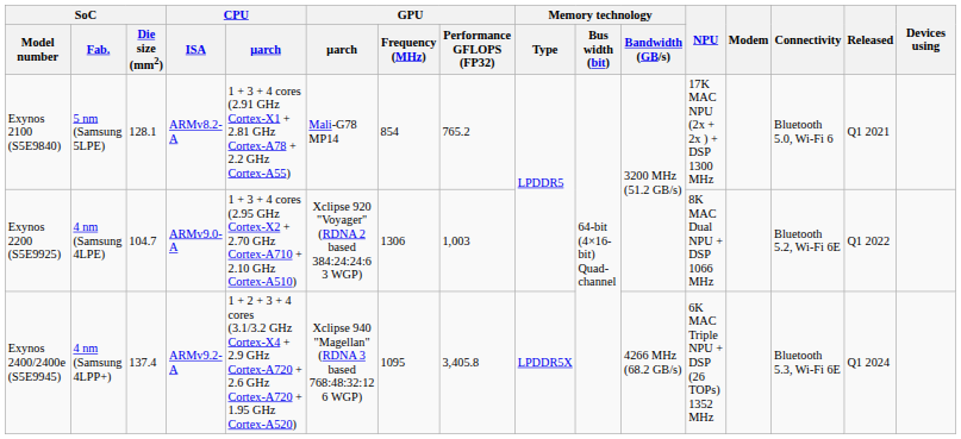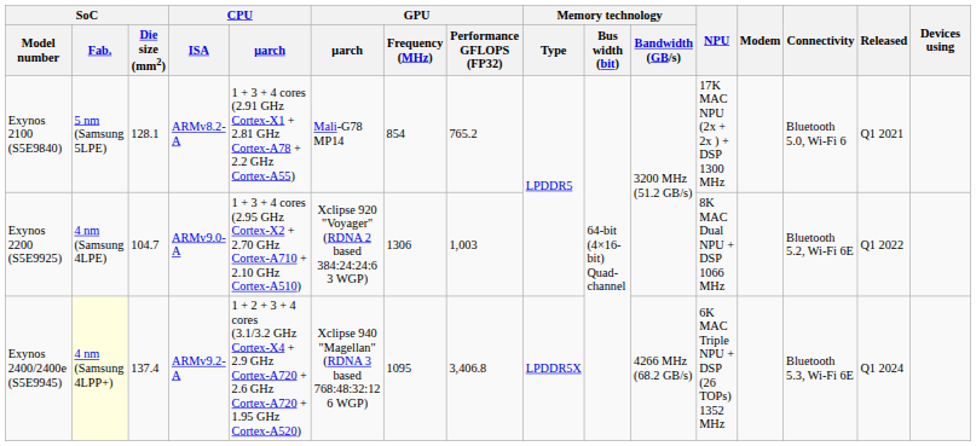 <table class="wikitable">
 <tr>
 <th colspan="3">SoC</th>
 <th colspan="2"><a href='#'>CPU</a></th>
 <th colspan="3">GPU</th>
 <th colspan="3">Memory technology</th>
 <th rowspan="2"><a href='#'>NPU</a></th>
 <th rowspan="2">Modem</th>
 <th rowspan="2">Connectivity</th>
 <th rowspan="2">Released</th>
 <th rowspan="2" style="min-width:70px">Devices using</th>
 </tr>
 <tr>
 <th>Model number</th>
 <th><a href='#'>Fab.</a></th>
 <th><a href='#'>Die</a> size (mm<sup>2</sup>)</th>
 <th><a href='#'>ISA</a></th>
 <th><a href='#'>μarch</a></th>
 <th>μarch</th>
 <th>Frequency (<a href='#'>MHz</a>)</th>
 <th>Performance GFLOPS (FP32)</th>
 <th>Type</th>
 <th>Bus width (<a href='#'>bit</a>)</th>
 <th><a href='#'>Bandwidth</a> (<a href='#'>GB</a>/s)</th>
 </tr>
 <tr>
 <td>Exynos 2100 (S5E9840)</td>
 <td><a href='#'>5 nm</a> (Samsung 5LPE)</td>
 <td>128.1</td>
 <td><a href='#'>ARMv8.2-A</a></td>
 <td>1 + 3 + 4 cores (2.91 GHz <a href='#'>Cortex-X1</a> + 2.81 GHz <a href='#'>Cortex-A78</a> + 2.2 GHz <a href='#'>Cortex-A55</a>)</td>
 <td><a href='#'>Mali</a>-G78 MP14</td>
 <td>854</td>
 <td>765.2</td>
 <td rowspan="2"><a href='#'>LPDDR5</a></td>
 <td rowspan="3">64-bit (4×16-bit) Quad-channel</td>
 <td rowspan="2">3200 MHz (51.2 GB/s)</td>
 <td>17K MAC NPU (2x  + 2x ) + DSP<br>1300 MHz</td>
 <td></td>
 <td>Bluetooth 5.0, Wi-Fi 6</td>
 <td>Q1 2021</td>
 <td></td>
 </tr>
 <tr>
 <td>Exynos 2200 (S5E9925)</td>
 <td><a href='#'>4 nm</a> (Samsung 4LPE)</td>
 <td>104.7</td>
 <td><a href='#'>ARMv9.0-A</a></td>
 <td>1 + 3 + 4 cores (2.95 GHz <a href='#'>Cortex-X2</a> + 2.70 GHz <a href='#'>Cortex-A710</a> + 2.10 GHz <a href='#'>Cortex-A510</a>)</td>
 <td style="text-align:center">Xclipse 920 "Voyager"<br>(<a href='#'>RDNA 2</a> based<br>384:24:24:6<br>3 WGP)</td>
 <td>1306</td>
 <td>1,003</td>
 <td>8K MAC<br>Dual NPU + DSP<br>1066 MHz</td>
 <td></td>
 <td>Bluetooth 5.2, Wi-Fi 6E</td>
 <td>Q1 2022</td>
 <td></td>
 </tr>
 <tr>
 <td>Exynos 2400/2400e (S5E9945)</td>
-<td><a href='#'>4 nm</a> (Samsung 4LPP+)</td>
+<td style="background: lightyellow;"><a href='#'>4 nm</a> (Samsung 4LPP+)</td>
 <td>137.4</td>
 <td><a href='#'>ARMv9.2-A</a></td>
 <td>1 + 2 + 3 + 4 cores (3.1/3.2 GHz <a href='#'>Cortex-X4</a> + 2.9 GHz <a href='#'>Cortex-A720</a> + 2.6 GHz <a href='#'>Cortex-A720</a> + 1.95 GHz <a href='#'>Cortex-A520</a>)</td>
 <td style="text-align:center">Xclipse 940 "Magellan"<br>(<a href='#'>RDNA 3</a> based<br>768:48:32:12<br>6 WGP)</td>
 <td>1095</td>
-<td>3,405.8</td>
+<td>3,406.8</td>
 <td><a href='#'>LPDDR5X</a></td>
 <td>4266 MHz (68.2 GB/s)</td>
 <td>6K MAC<br> Triple NPU + DSP<br>(26 TOPs)<br>1352 MHz</td>
 <td></td>
 <td>Bluetooth 5.3, Wi-Fi 6E</td>
 <td>Q1 2024</td>
 <td></td>
 </tr>
 </table>
